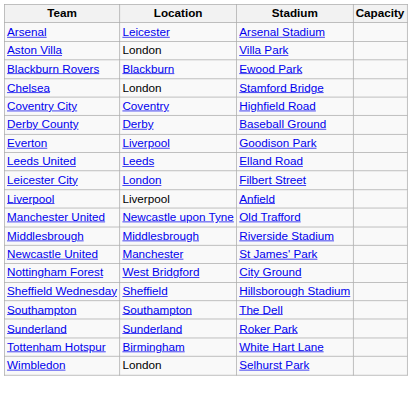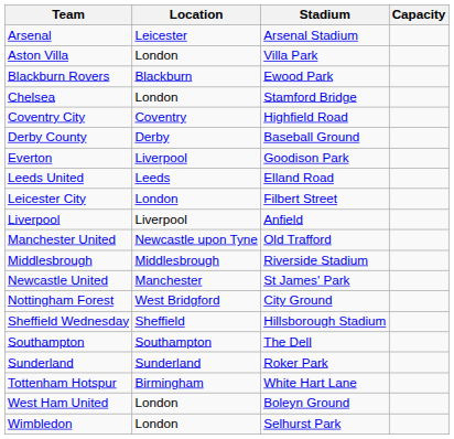 <table class="wikitable sortable" style="text-align: left;">
 <tr>
 <th>Team</th>
 <th>Location</th>
 <th>Stadium</th>
 <th>Capacity</th>
 </tr>
 <tr>
 <td><a href='#'>Arsenal</a></td>
 <td><a href='#'>Leicester</a></td>
 <td><a href='#'>Arsenal Stadium</a></td>
 <td align="center"></td>
 </tr>
 <tr>
 <td><a href='#'>Aston Villa</a></td>
 <td>London </td>
 <td><a href='#'>Villa Park</a></td>
 <td align="center"></td>
 </tr>
 <tr>
 <td><a href='#'>Blackburn Rovers</a></td>
 <td><a href='#'>Blackburn</a></td>
 <td><a href='#'>Ewood Park</a></td>
 <td align="center"></td>
 </tr>
 <tr>
 <td><a href='#'>Chelsea</a></td>
 <td>London </td>
 <td><a href='#'>Stamford Bridge</a></td>
 <td align="center"></td>
 </tr>
 <tr>
 <td><a href='#'>Coventry City</a></td>
 <td><a href='#'>Coventry</a></td>
 <td><a href='#'>Highfield Road</a></td>
 <td align="center"></td>
 </tr>
 <tr>
 <td><a href='#'>Derby County</a></td>
 <td><a href='#'>Derby</a></td>
 <td><a href='#'>Baseball Ground</a></td>
 <td align="center"></td>
 </tr>
 <tr>
 <td><a href='#'>Everton</a></td>
 <td><a href='#'>Liverpool</a> </td>
 <td><a href='#'>Goodison Park</a></td>
 <td align="center"></td>
 </tr>
 <tr>
 <td><a href='#'>Leeds United</a></td>
 <td><a href='#'>Leeds</a></td>
 <td><a href='#'>Elland Road</a></td>
 <td align="center"></td>
 </tr>
 <tr>
 <td><a href='#'>Leicester City</a></td>
 <td><a href='#'>London</a> </td>
 <td><a href='#'>Filbert Street</a></td>
 <td align="center"></td>
 </tr>
 <tr>
 <td><a href='#'>Liverpool</a></td>
 <td>Liverpool </td>
 <td><a href='#'>Anfield</a></td>
 <td align="center"></td>
 </tr>
 <tr>
 <td><a href='#'>Manchester United</a></td>
 <td><a href='#'>Newcastle upon Tyne</a></td>
 <td><a href='#'>Old Trafford</a></td>
 <td align="center"></td>
 </tr>
 <tr>
 <td><a href='#'>Middlesbrough</a></td>
 <td><a href='#'>Middlesbrough</a></td>
 <td><a href='#'>Riverside Stadium</a></td>
 <td align="center"></td>
 </tr>
 <tr>
 <td><a href='#'>Newcastle United</a></td>
 <td><a href='#'>Manchester</a></td>
 <td><a href='#'>St James' Park</a></td>
 <td align="center"></td>
 </tr>
 <tr>
 <td><a href='#'>Nottingham Forest</a></td>
 <td><a href='#'>West Bridgford</a></td>
 <td><a href='#'>City Ground</a></td>
 <td align="center"></td>
 </tr>
 <tr>
 <td><a href='#'>Sheffield Wednesday</a></td>
 <td><a href='#'>Sheffield</a></td>
 <td><a href='#'>Hillsborough Stadium</a></td>
 <td align="center"></td>
 </tr>
 <tr>
 <td><a href='#'>Southampton</a></td>
 <td><a href='#'>Southampton</a></td>
 <td><a href='#'>The Dell</a></td>
 <td align="center"></td>
 </tr>
 <tr>
 <td><a href='#'>Sunderland</a></td>
 <td><a href='#'>Sunderland</a></td>
 <td><a href='#'>Roker Park</a></td>
 <td align="center"></td>
 </tr>
 <tr>
 <td><a href='#'>Tottenham Hotspur</a></td>
 <td><a href='#'>Birmingham</a></td>
 <td><a href='#'>White Hart Lane</a></td>
 <td align="center"></td>
 </tr>
 <tr>
+<td><a href='#'>West Ham United</a></td>
+<td>London </td>
+<td><a href='#'>Boleyn Ground</a></td>
+<td align="center"></td>
+</tr>
+<tr>
 <td><a href='#'>Wimbledon</a></td>
 <td>London </td>
 <td><a href='#'>Selhurst Park</a></td>
 <td align="center"></td>
 </tr>
 </table>
